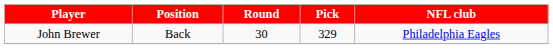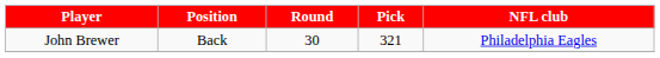 <table class="wikitable" width="80%">
 <tr align="center"  style="background: red;color:#FFFFFF;">
 <td><strong>Player</strong></td>
 <td><strong>Position</strong></td>
 <td><strong>Round</strong></td>
 <td><strong>Pick</strong></td>
 <td><strong>NFL club</strong></td>
 </tr>
 <tr align="center" bgcolor="">
 <td>John Brewer</td>
 <td>Back</td>
 <td>30</td>
-<td>329</td>
+<td>321</td>
 <td><a href='#'>Philadelphia Eagles</a></td>
 </tr>
 <tr align="center" bgcolor="">
 </tr>
 </table>
